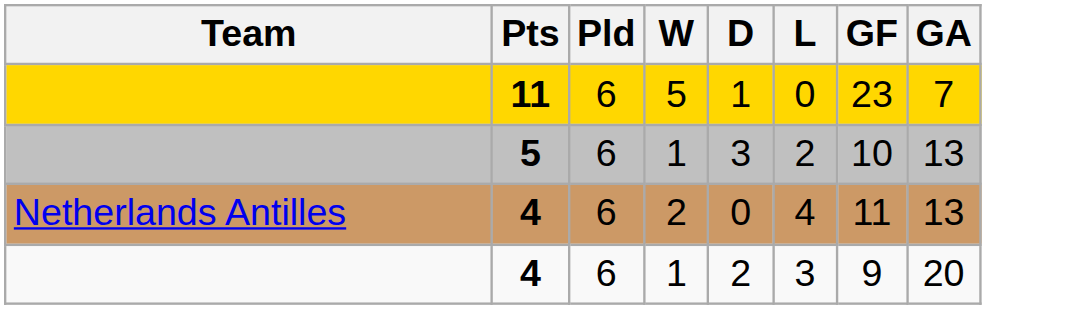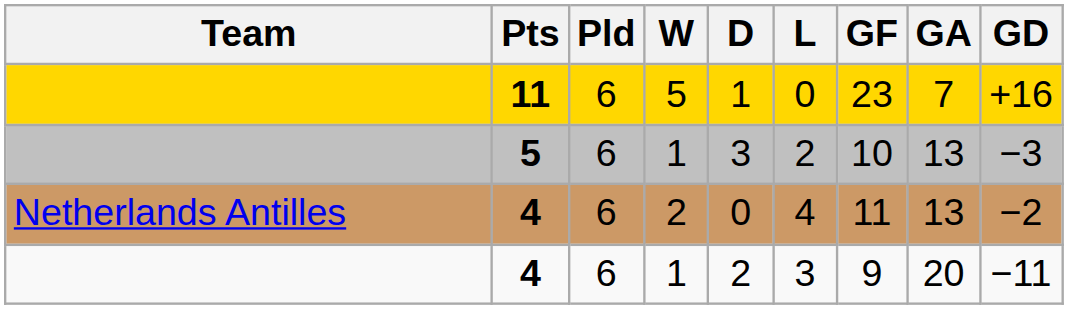 <table class=wikitable style=text-align:center>
 <tr>
 <th width=200>Team</th>
 <th width=20>Pts</th>
 <th width=20>Pld</th>
 <th width=20>W</th>
 <th width=20>D</th>
 <th width=20>L</th>
 <th width=20>GF</th>
 <th width=20>GA</th>
+<th width=20>GD</th>
 </tr>
 <tr bgcolor=gold>
 <td style=text-align:left></td>
 <td><strong>11</strong></td>
 <td>6</td>
 <td>5</td>
 <td>1</td>
 <td>0</td>
 <td>23</td>
 <td>7</td>
+<td>+16</td>
 </tr>
 <tr bgcolor=silver>
 <td style=text-align:left></td>
 <td><strong>5</strong></td>
 <td>6</td>
 <td>1</td>
 <td>3</td>
 <td>2</td>
 <td>10</td>
 <td>13</td>
+<td>−3</td>
 </tr>
 <tr bgcolor="#cc9966">
 <td style=text-align:left> <a href='#'>Netherlands Antilles</a></td>
 <td><strong>4</strong></td>
 <td>6</td>
 <td>2</td>
 <td>0</td>
 <td>4</td>
 <td>11</td>
 <td>13</td>
+<td>−2</td>
 </tr>
 <tr>
 <td style=text-align:left></td>
 <td><strong>4</strong></td>
 <td>6</td>
 <td>1</td>
 <td>2</td>
 <td>3</td>
 <td>9</td>
 <td>20</td>
+<td>−11</td>
 </tr>
 </table>
